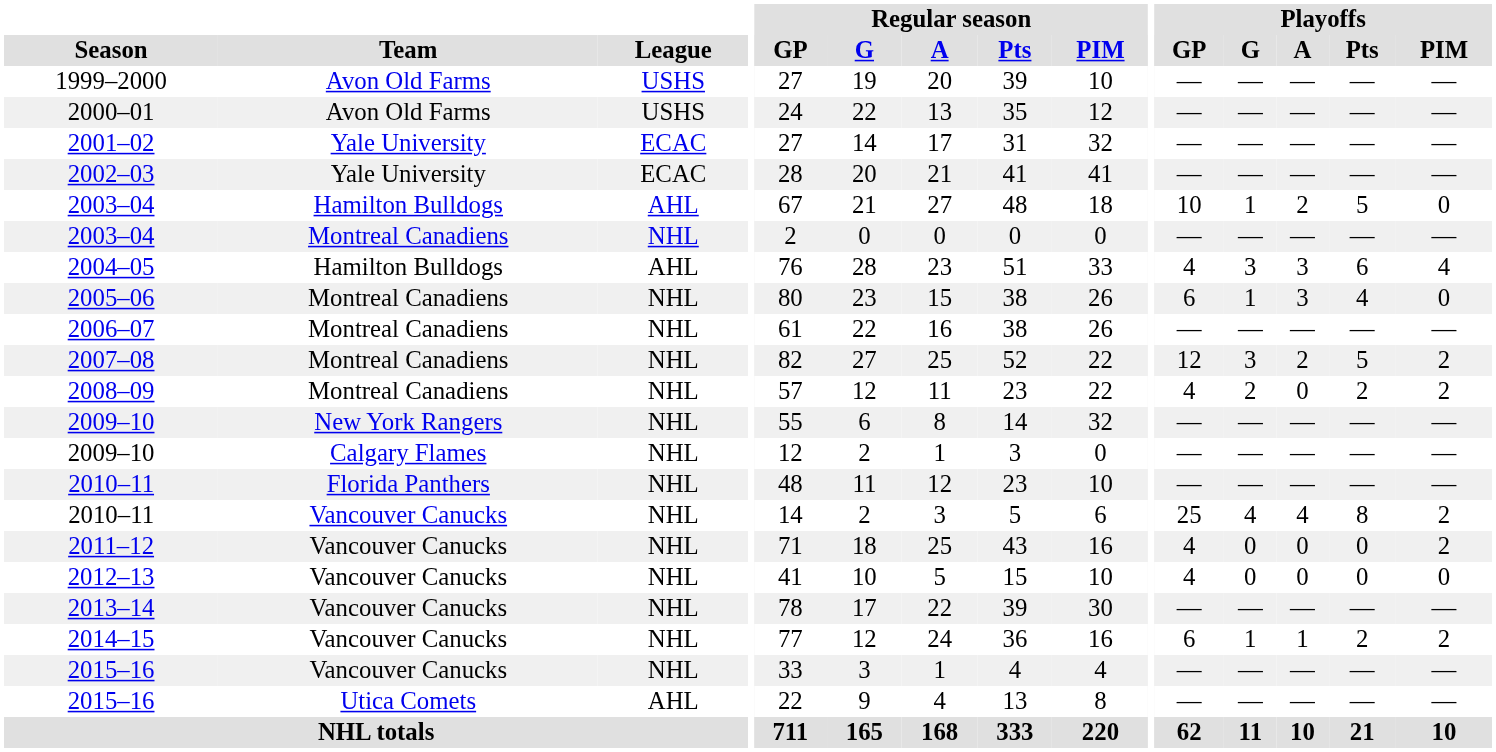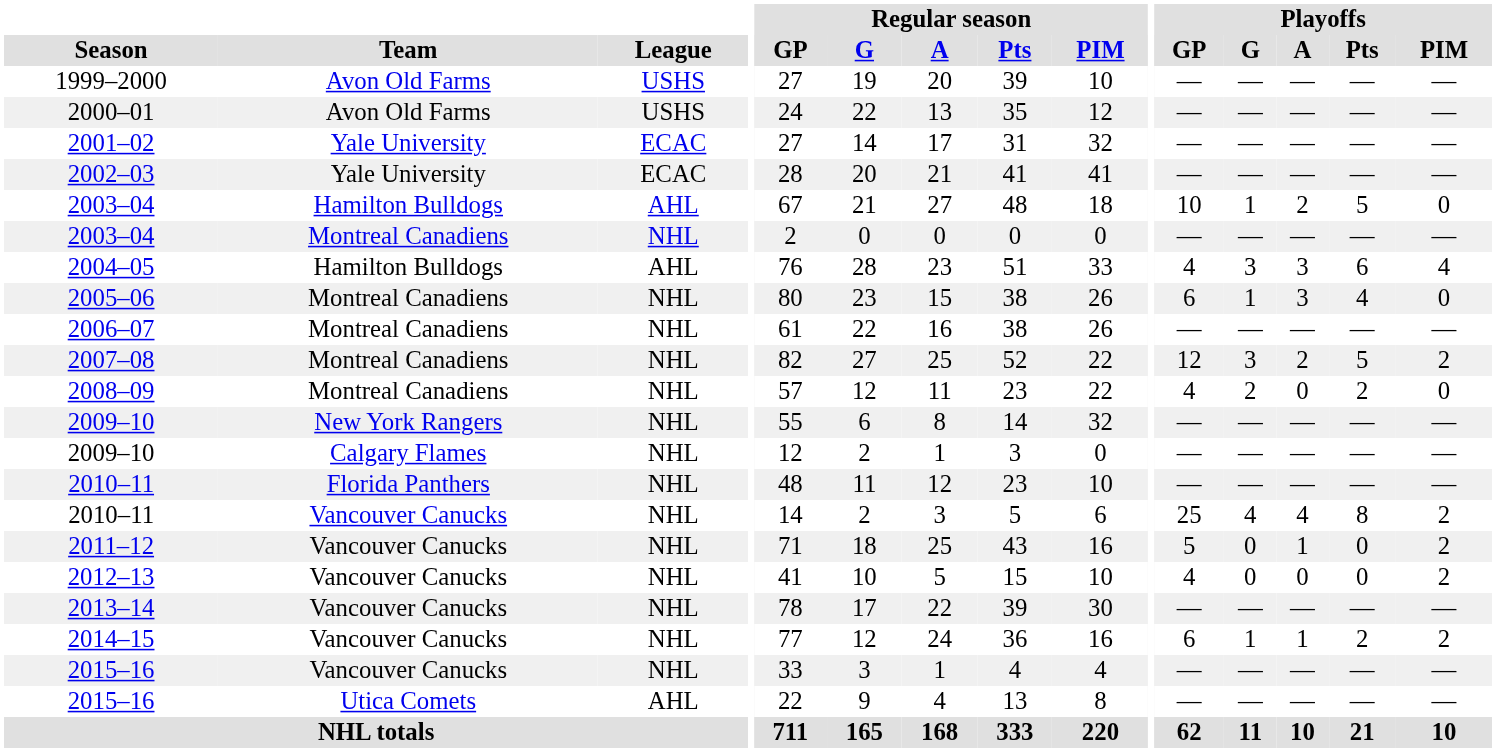 <table border="0" cellpadding="1" cellspacing="0" style="text-align:center; width:60em">
 <tr bgcolor="#e0e0e0">
 <th colspan="3" bgcolor="#ffffff"></th>
 <th rowspan="99" bgcolor="#ffffff"></th>
 <th colspan="5">Regular season</th>
 <th rowspan="99" bgcolor="#ffffff"></th>
 <th colspan="5">Playoffs</th>
 </tr>
 <tr bgcolor="#e0e0e0">
 <th>Season</th>
 <th>Team</th>
 <th>League</th>
 <th>GP</th>
 <th><a href='#'>G</a></th>
 <th><a href='#'>A</a></th>
 <th><a href='#'>Pts</a></th>
 <th><a href='#'>PIM</a></th>
 <th>GP</th>
 <th>G</th>
 <th>A</th>
 <th>Pts</th>
 <th>PIM</th>
 </tr>
 <tr>
 <td>1999–2000</td>
 <td><a href='#'>Avon Old Farms</a></td>
 <td><a href='#'>USHS</a></td>
 <td>27</td>
 <td>19</td>
 <td>20</td>
 <td>39</td>
 <td>10</td>
 <td>—</td>
 <td>—</td>
 <td>—</td>
 <td>—</td>
 <td>—</td>
 </tr>
 <tr bgcolor="#f0f0f0">
 <td>2000–01</td>
 <td>Avon Old Farms</td>
 <td>USHS</td>
 <td>24</td>
 <td>22</td>
 <td>13</td>
 <td>35</td>
 <td>12</td>
 <td>—</td>
 <td>—</td>
 <td>—</td>
 <td>—</td>
 <td>—</td>
 </tr>
 <tr>
 <td><a href='#'>2001–02</a></td>
 <td><a href='#'>Yale University</a></td>
 <td><a href='#'>ECAC</a></td>
 <td>27</td>
 <td>14</td>
 <td>17</td>
 <td>31</td>
 <td>32</td>
 <td>—</td>
 <td>—</td>
 <td>—</td>
 <td>—</td>
 <td>—</td>
 </tr>
 <tr bgcolor="#f0f0f0">
 <td><a href='#'>2002–03</a></td>
 <td>Yale University</td>
 <td>ECAC</td>
 <td>28</td>
 <td>20</td>
 <td>21</td>
 <td>41</td>
 <td>41</td>
 <td>—</td>
 <td>—</td>
 <td>—</td>
 <td>—</td>
 <td>—</td>
 </tr>
 <tr>
 <td><a href='#'>2003–04</a></td>
 <td><a href='#'>Hamilton Bulldogs</a></td>
 <td><a href='#'>AHL</a></td>
 <td>67</td>
 <td>21</td>
 <td>27</td>
 <td>48</td>
 <td>18</td>
 <td>10</td>
 <td>1</td>
 <td>2</td>
 <td>5</td>
 <td>0</td>
 </tr>
 <tr bgcolor="#f0f0f0">
 <td><a href='#'>2003–04</a></td>
 <td><a href='#'>Montreal Canadiens</a></td>
 <td><a href='#'>NHL</a></td>
 <td>2</td>
 <td>0</td>
 <td>0</td>
 <td>0</td>
 <td>0</td>
 <td>—</td>
 <td>—</td>
 <td>—</td>
 <td>—</td>
 <td>—</td>
 </tr>
 <tr>
 <td><a href='#'>2004–05</a></td>
 <td>Hamilton Bulldogs</td>
 <td>AHL</td>
 <td>76</td>
 <td>28</td>
 <td>23</td>
 <td>51</td>
 <td>33</td>
 <td>4</td>
 <td>3</td>
 <td>3</td>
 <td>6</td>
 <td>4</td>
 </tr>
 <tr bgcolor="#f0f0f0">
 <td><a href='#'>2005–06</a></td>
 <td>Montreal Canadiens</td>
 <td>NHL</td>
 <td>80</td>
 <td>23</td>
 <td>15</td>
 <td>38</td>
 <td>26</td>
 <td>6</td>
 <td>1</td>
 <td>3</td>
 <td>4</td>
 <td>0</td>
 </tr>
 <tr>
 <td><a href='#'>2006–07</a></td>
 <td>Montreal Canadiens</td>
 <td>NHL</td>
 <td>61</td>
 <td>22</td>
 <td>16</td>
 <td>38</td>
 <td>26</td>
 <td>—</td>
 <td>—</td>
 <td>—</td>
 <td>—</td>
 <td>—</td>
 </tr>
 <tr bgcolor="#f0f0f0">
 <td><a href='#'>2007–08</a></td>
 <td>Montreal Canadiens</td>
 <td>NHL</td>
 <td>82</td>
 <td>27</td>
 <td>25</td>
 <td>52</td>
 <td>22</td>
 <td>12</td>
 <td>3</td>
 <td>2</td>
 <td>5</td>
 <td>2</td>
 </tr>
 <tr>
 <td><a href='#'>2008–09</a></td>
 <td>Montreal Canadiens</td>
 <td>NHL</td>
 <td>57</td>
 <td>12</td>
 <td>11</td>
 <td>23</td>
 <td>22</td>
 <td>4</td>
 <td>2</td>
 <td>0</td>
 <td>2</td>
-<td>2</td>
+<td>0</td>
 </tr>
 <tr bgcolor="#f0f0f0">
 <td><a href='#'>2009–10</a></td>
 <td><a href='#'>New York Rangers</a></td>
 <td>NHL</td>
 <td>55</td>
 <td>6</td>
 <td>8</td>
 <td>14</td>
 <td>32</td>
 <td>—</td>
 <td>—</td>
 <td>—</td>
 <td>—</td>
 <td>—</td>
 </tr>
 <tr>
 <td>2009–10</td>
 <td><a href='#'>Calgary Flames</a></td>
 <td>NHL</td>
 <td>12</td>
 <td>2</td>
 <td>1</td>
 <td>3</td>
 <td>0</td>
 <td>—</td>
 <td>—</td>
 <td>—</td>
 <td>—</td>
 <td>—</td>
 </tr>
 <tr bgcolor="#f0f0f0">
 <td><a href='#'>2010–11</a></td>
 <td><a href='#'>Florida Panthers</a></td>
 <td>NHL</td>
 <td>48</td>
 <td>11</td>
 <td>12</td>
 <td>23</td>
 <td>10</td>
 <td>—</td>
 <td>—</td>
 <td>—</td>
 <td>—</td>
 <td>—</td>
 </tr>
 <tr>
 <td>2010–11</td>
 <td><a href='#'>Vancouver Canucks</a></td>
 <td>NHL</td>
 <td>14</td>
 <td>2</td>
 <td>3</td>
 <td>5</td>
 <td>6</td>
 <td>25</td>
 <td>4</td>
 <td>4</td>
 <td>8</td>
 <td>2</td>
 </tr>
 <tr bgcolor="#f0f0f0">
 <td><a href='#'>2011–12</a></td>
 <td>Vancouver Canucks</td>
 <td>NHL</td>
 <td>71</td>
 <td>18</td>
 <td>25</td>
 <td>43</td>
 <td>16</td>
-<td>4</td>
+<td>5</td>
 <td>0</td>
-<td>0</td>
+<td>1</td>
 <td>0</td>
 <td>2</td>
 </tr>
 <tr>
 <td><a href='#'>2012–13</a></td>
 <td>Vancouver Canucks</td>
 <td>NHL</td>
 <td>41</td>
 <td>10</td>
 <td>5</td>
 <td>15</td>
 <td>10</td>
 <td>4</td>
 <td>0</td>
 <td>0</td>
 <td>0</td>
-<td>0</td>
+<td>2</td>
 </tr>
 <tr bgcolor="#f0f0f0">
 <td><a href='#'>2013–14</a></td>
 <td>Vancouver Canucks</td>
 <td>NHL</td>
 <td>78</td>
 <td>17</td>
 <td>22</td>
 <td>39</td>
 <td>30</td>
 <td>—</td>
 <td>—</td>
 <td>—</td>
 <td>—</td>
 <td>—</td>
 </tr>
 <tr>
 <td><a href='#'>2014–15</a></td>
 <td>Vancouver Canucks</td>
 <td>NHL</td>
 <td>77</td>
 <td>12</td>
 <td>24</td>
 <td>36</td>
 <td>16</td>
 <td>6</td>
 <td>1</td>
 <td>1</td>
 <td>2</td>
 <td>2</td>
 </tr>
 <tr bgcolor="#f0f0f0">
 <td><a href='#'>2015–16</a></td>
 <td>Vancouver Canucks</td>
 <td>NHL</td>
 <td>33</td>
 <td>3</td>
 <td>1</td>
 <td>4</td>
 <td>4</td>
 <td>—</td>
 <td>—</td>
 <td>—</td>
 <td>—</td>
 <td>—</td>
 </tr>
 <tr>
 <td><a href='#'>2015–16</a></td>
 <td><a href='#'>Utica Comets</a></td>
 <td>AHL</td>
 <td>22</td>
 <td>9</td>
 <td>4</td>
 <td>13</td>
 <td>8</td>
 <td>—</td>
 <td>—</td>
 <td>—</td>
 <td>—</td>
 <td>—</td>
 </tr>
 <tr bgcolor="#e0e0e0">
 <th colspan="3">NHL totals</th>
 <th>711</th>
 <th>165</th>
 <th>168</th>
 <th>333</th>
 <th>220</th>
 <th>62</th>
 <th>11</th>
 <th>10</th>
 <th>21</th>
 <th>10</th>
 </tr>
 </table>
